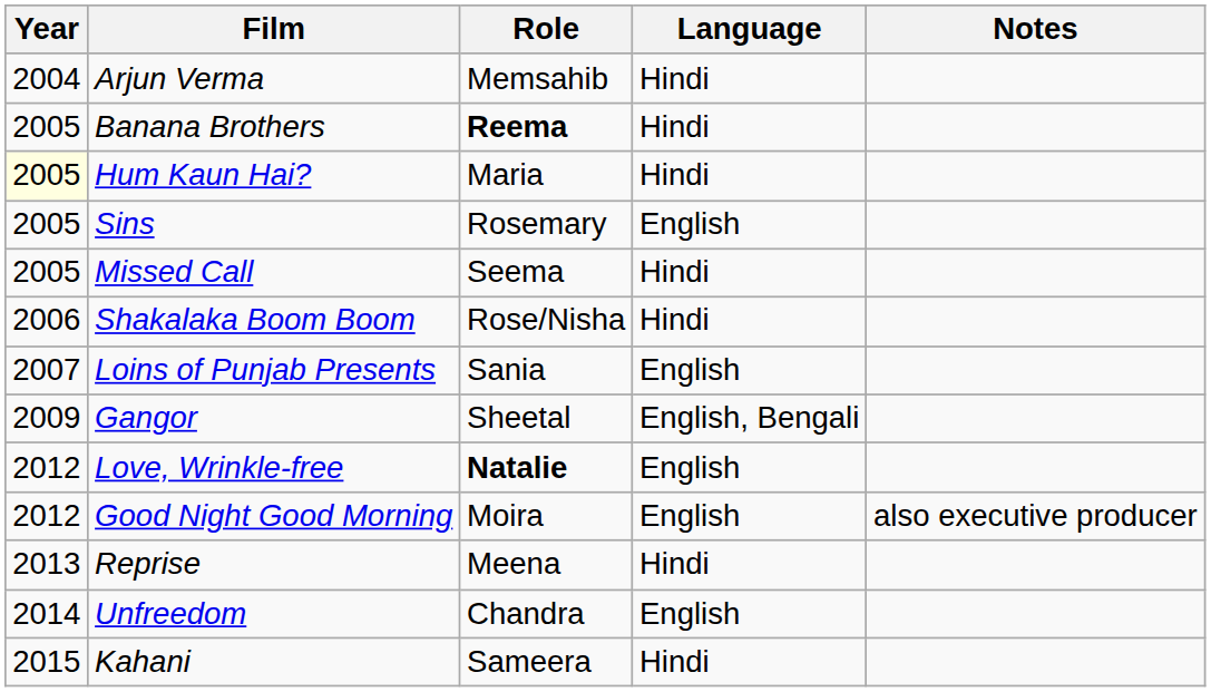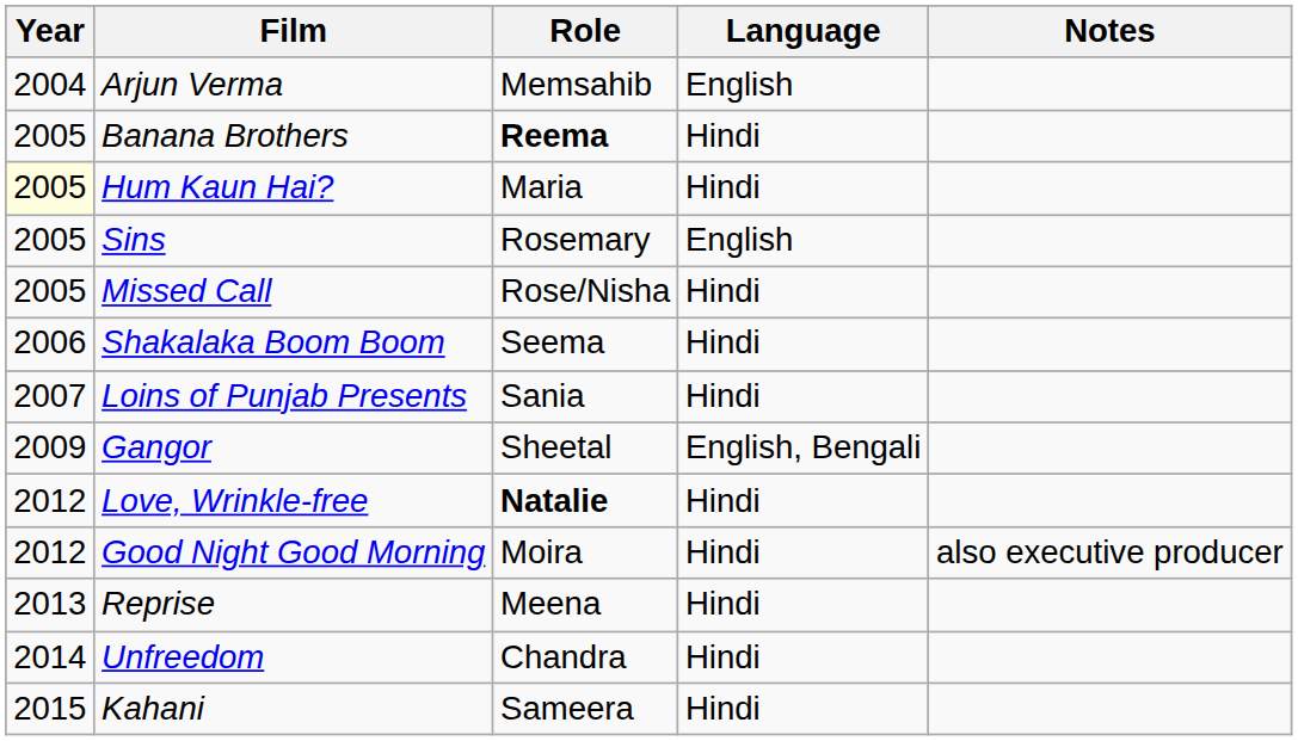 <table class="wikitable sortable">
 <tr>
 <th>Year</th>
 <th>Film</th>
 <th>Role</th>
 <th>Language</th>
 <th>Notes</th>
 </tr>
 <tr>
 <td>2004</td>
 <td><em>Arjun Verma</em></td>
 <td>Memsahib</td>
-<td>Hindi</td>
+<td>English</td>
 <td></td>
 </tr>
 <tr>
 <td>2005</td>
 <td><em>Banana Brothers</em></td>
 <td><strong>Reema</strong></td>
 <td>Hindi</td>
 <td></td>
 </tr>
 <tr>
 <td style="background: lightyellow;">2005</td>
 <td><em><a href='#'>Hum Kaun Hai?</a></em></td>
 <td>Maria</td>
 <td>Hindi</td>
 <td></td>
 </tr>
 <tr>
 <td>2005</td>
 <td><em><a href='#'>Sins</a></em></td>
 <td>Rosemary</td>
 <td>English</td>
 <td></td>
 </tr>
 <tr>
 <td>2005</td>
 <td><em><a href='#'>Missed Call</a></em></td>
-<td>Seema</td>
+<td>Rose/Nisha</td>
 <td>Hindi</td>
 <td></td>
 </tr>
 <tr>
 <td>2006</td>
 <td><em><a href='#'>Shakalaka Boom Boom</a></em></td>
-<td>Rose/Nisha</td>
+<td>Seema</td>
 <td>Hindi</td>
 <td></td>
 </tr>
 <tr>
 <td>2007</td>
 <td><em><a href='#'>Loins of Punjab Presents</a></em></td>
 <td>Sania</td>
-<td>English</td>
+<td>Hindi</td>
 <td></td>
 </tr>
 <tr>
 <td>2009</td>
 <td><em><a href='#'>Gangor</a></em></td>
 <td>Sheetal</td>
 <td>English, Bengali</td>
 <td></td>
 </tr>
 <tr>
 <td>2012</td>
 <td><em><a href='#'>Love, Wrinkle-free</a></em></td>
 <td><strong>Natalie</strong></td>
-<td>English</td>
+<td>Hindi</td>
 <td></td>
 </tr>
 <tr>
 <td>2012</td>
 <td><em><a href='#'>Good Night Good Morning</a></em></td>
 <td>Moira</td>
-<td>English</td>
+<td>Hindi</td>
 <td>also executive producer</td>
 </tr>
 <tr>
 <td>2013</td>
 <td><em>Reprise</em></td>
 <td>Meena</td>
 <td>Hindi</td>
 <td></td>
 </tr>
 <tr>
 <td>2014</td>
 <td><em><a href='#'>Unfreedom</a></em></td>
 <td>Chandra</td>
-<td>English</td>
+<td>Hindi</td>
 <td></td>
 </tr>
 <tr>
 <td>2015</td>
 <td><em>Kahani</em></td>
 <td>Sameera</td>
 <td>Hindi</td>
 <td></td>
 </tr>
 </table>
